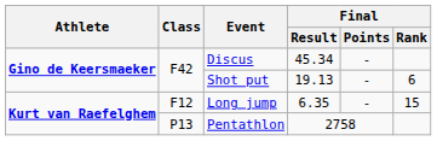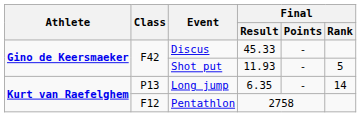 <table class=wikitable style="font-size:90%">
 <tr>
 <th rowspan="2">Athlete</th>
 <th rowspan="2">Class</th>
 <th rowspan="2">Event</th>
 <th colspan="3">Final</th>
 </tr>
 <tr>
 <th>Result</th>
 <th>Points</th>
 <th>Rank</th>
 </tr>
 <tr>
 <td rowspan="2"><strong><a href='#'>Gino de Keersmaeker</a></strong></td>
 <td rowspan="2" style="text-align:center;">F42</td>
 <td><a href='#'>Discus</a></td>
-<td style="text-align:center;">45.34</td>
+<td style="text-align:center;">45.33</td>
 <td style="text-align:center;">-</td>
 <td style="text-align:center;"></td>
 </tr>
 <tr>
 <td><a href='#'>Shot put</a></td>
-<td style="text-align:center;">19.13</td>
+<td style="text-align:center;">11.93</td>
 <td style="text-align:center;">-</td>
-<td style="text-align:center;">6</td>
+<td style="text-align:center;">5</td>
 </tr>
 <tr>
 <td rowspan="2"><strong><a href='#'>Kurt van Raefelghem</a></strong></td>
-<td style="text-align:center;">F12</td>
+<td style="text-align:center;">P13</td>
 <td><a href='#'>Long jump</a></td>
 <td style="text-align:center;">6.35</td>
 <td style="text-align:center;">-</td>
-<td style="text-align:center;">15</td>
+<td style="text-align:center;">14</td>
 </tr>
 <tr>
-<td style="text-align:center;">P13</td>
+<td style="text-align:center;">F12</td>
 <td><a href='#'>Pentathlon</a></td>
 <td style="text-align:center;" colspan="2">2758</td>
 <td style="text-align:center;"></td>
 </tr>
 </table>
